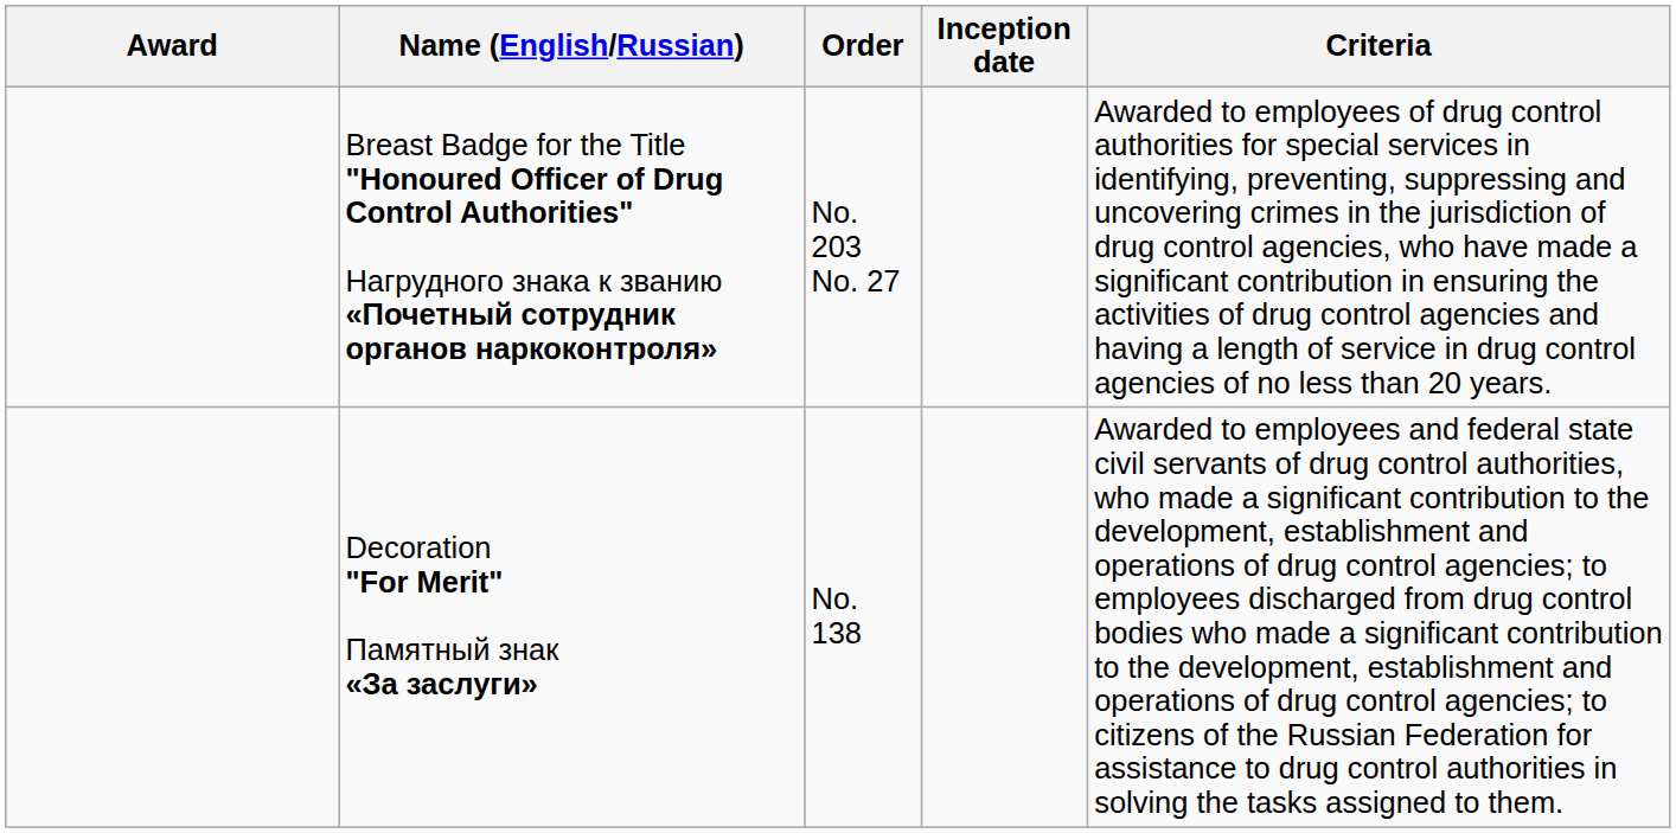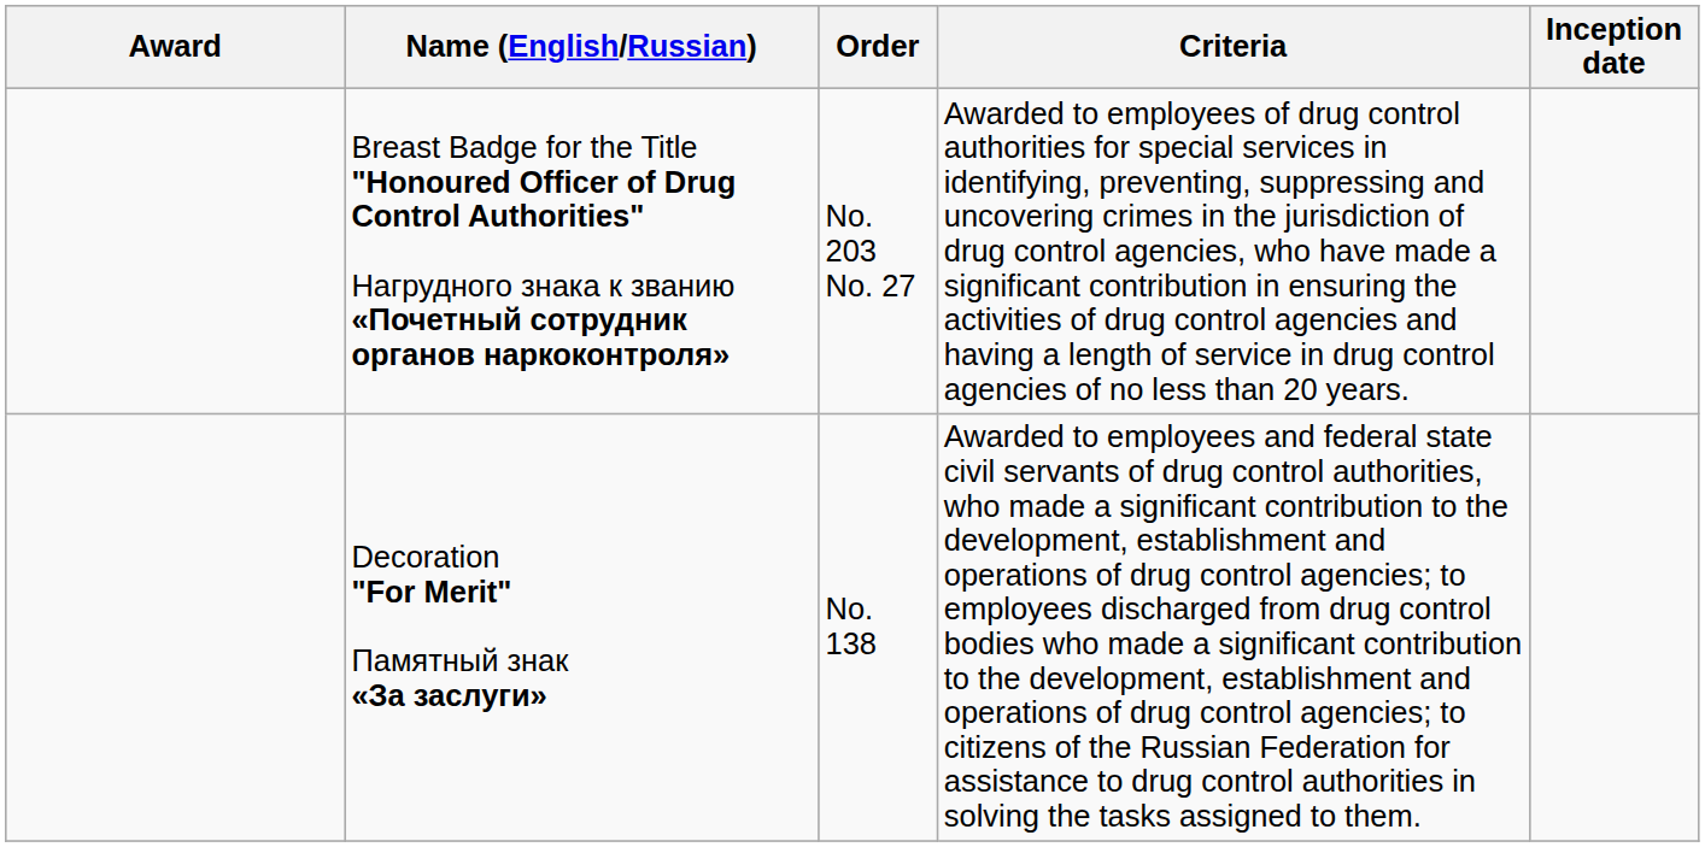 <table class="wikitable sortable" style="width:100%">
 <tr>
 <th style="width:20%">Award</th>
 <th style="width:28%">Name (<a href='#'>English</a>/<a href='#'>Russian</a>)</th>
 <th style="width:7%">Order</th>
+<th style="width:35%">Criteria</th>
 <th style="width:10%">Inception date</th>
-<th style="width:35%">Criteria</th>
 </tr>
 <tr>
 <td></td>
 <td>Breast Badge for the Title<br><strong>"Honoured Officer of Drug Control Authorities"</strong><br><br>Нагрудного знака к званию<br><strong>«Почетный сотрудник органов наркоконтроля»</strong></td>
 <td>No. 203<br>No. 27</td>
+<td>Awarded to employees of drug control authorities for special services in identifying, preventing, suppressing and uncovering crimes in the jurisdiction of drug control agencies, who have made a significant contribution in ensuring the activities of drug control agencies and having a length of service in drug control agencies of no less than 20 years.</td>
 <td><br></td>
-<td>Awarded to employees of drug control authorities for special services in identifying, preventing, suppressing and uncovering crimes in the jurisdiction of drug control agencies, who have made a significant contribution in ensuring the activities of drug control agencies and having a length of service in drug control agencies of no less than 20 years.</td>
 </tr>
 <tr>
 <td></td>
 <td>Decoration<br><strong>"For Merit"</strong><br><br>Памятный знак<br><strong>«За заслуги»</strong></td>
 <td>No. 138</td>
+<td>Awarded to employees and federal state civil servants of drug control authorities, who made a significant contribution to the development, establishment and operations of drug control agencies; to employees discharged from drug control bodies who made a significant contribution to the development, establishment and operations of drug control agencies; to citizens of the Russian Federation for assistance to drug control authorities in solving the tasks assigned to them.</td>
 <td></td>
-<td>Awarded to employees and federal state civil servants of drug control authorities, who made a significant contribution to the development, establishment and operations of drug control agencies; to employees discharged from drug control bodies who made a significant contribution to the development, establishment and operations of drug control agencies; to citizens of the Russian Federation for assistance to drug control authorities in solving the tasks assigned to them.</td>
 </tr>
 </table>
